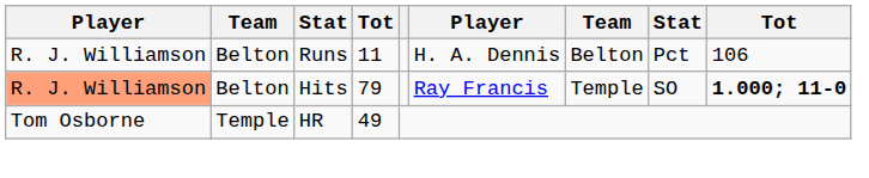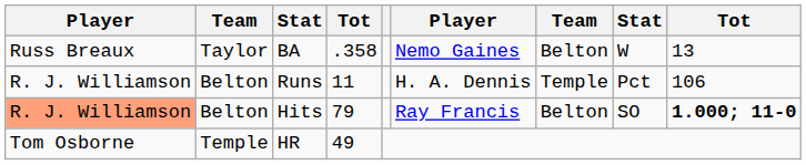 <table class="wikitable">
 <tr>
 <th>Player</th>
 <th>Team</th>
 <th>Stat</th>
 <th>Tot</th>
 <th></th>
 <th>Player</th>
 <th>Team</th>
 <th>Stat</th>
 <th>Tot</th>
 </tr>
 <tr>
+<td>Russ Breaux</td>
+<td>Taylor</td>
+<td>BA</td>
+<td>.358</td>
+<td></td>
+<td><a href='#'>Nemo Gaines</a></td>
+<td>Belton</td>
+<td>W</td>
+<td>13</td>
+</tr>
+<tr>
 <td>R. J. Williamson</td>
 <td>Belton</td>
 <td>Runs</td>
 <td>11</td>
 <td></td>
 <td>H. A. Dennis</td>
-<td>Belton</td>
+<td>Temple</td>
 <td>Pct</td>
 <td>106</td>
 </tr>
 <tr>
 <td style="background: lightsalmon;">R. J. Williamson</td>
 <td>Belton</td>
 <td>Hits</td>
 <td>79</td>
 <td></td>
 <td><a href='#'>Ray Francis</a></td>
-<td>Temple</td>
+<td>Belton</td>
 <td>SO</td>
 <td><strong>1.000; 11-0</strong></td>
 </tr>
 <tr>
 <td>Tom Osborne</td>
 <td>Temple</td>
 <td>HR</td>
 <td>49</td>
 </tr>
 </table>
